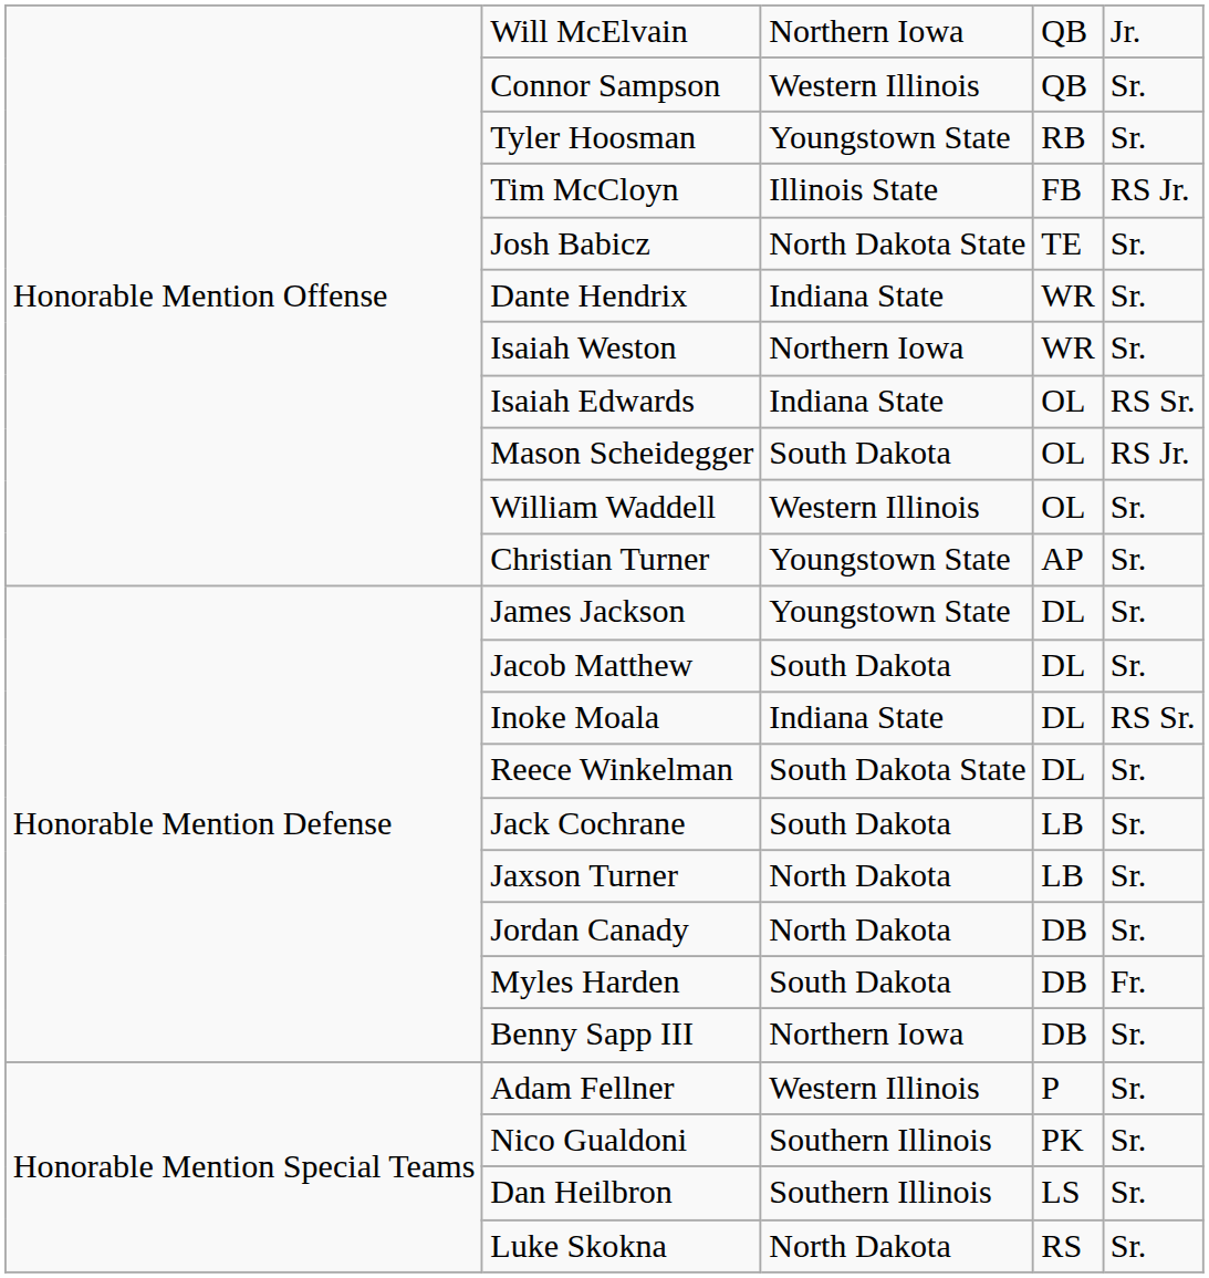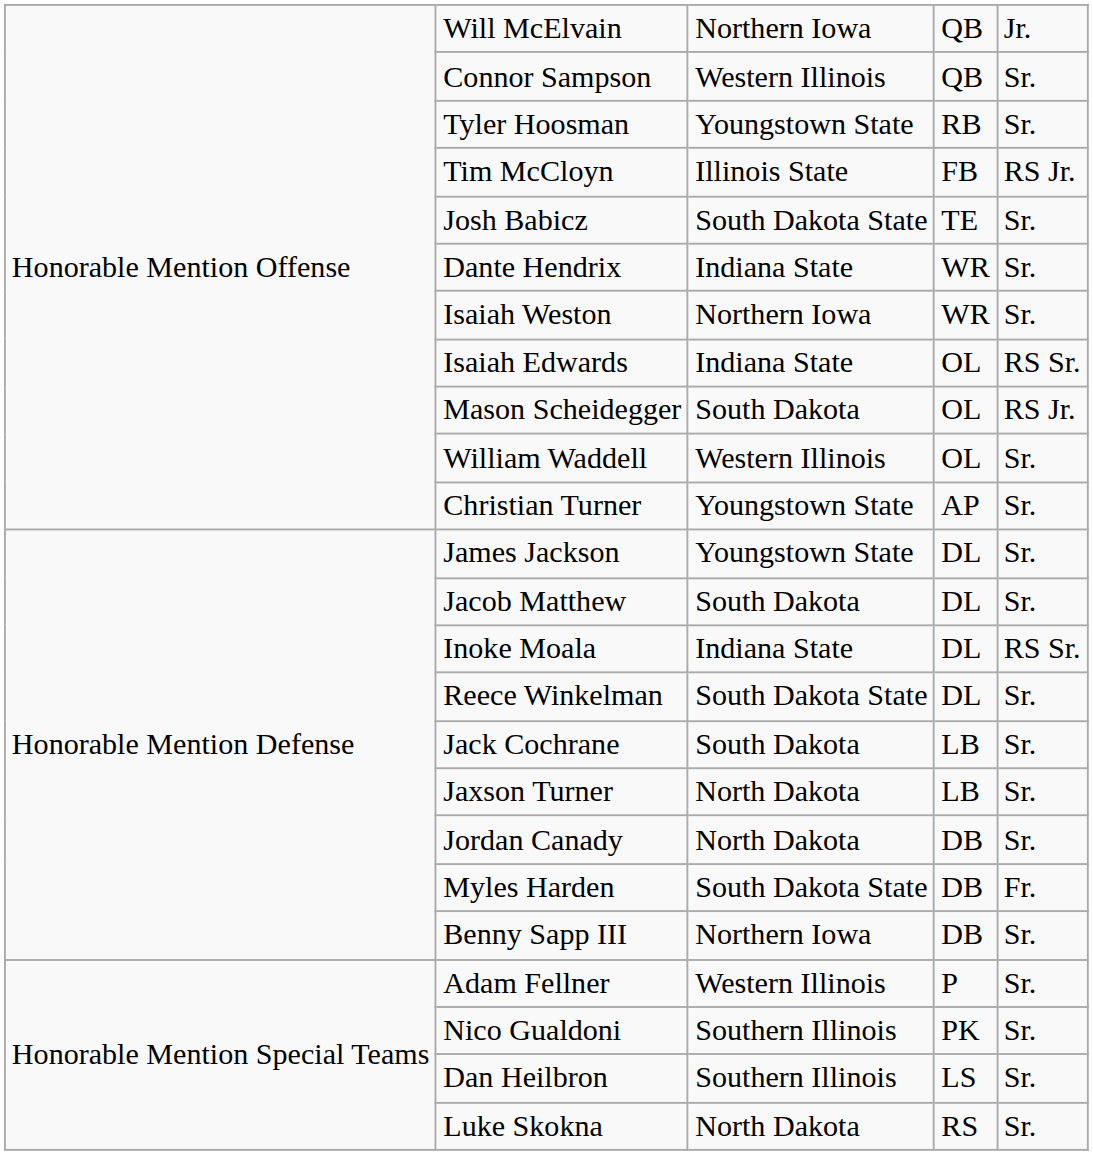 <table class="wikitable">
 <tr>
 <td rowspan=11>Honorable Mention Offense</td>
 <td>Will McElvain</td>
 <td>Northern Iowa</td>
 <td>QB</td>
 <td>Jr.</td>
 </tr>
 <tr>
 <td>Connor Sampson</td>
 <td>Western Illinois</td>
 <td>QB</td>
 <td>Sr.</td>
 </tr>
 <tr>
 <td>Tyler Hoosman</td>
 <td>Youngstown State</td>
 <td>RB</td>
 <td>Sr.</td>
 </tr>
 <tr>
 <td>Tim McCloyn</td>
 <td>Illinois State</td>
 <td>FB</td>
 <td>RS Jr.</td>
 </tr>
 <tr>
 <td>Josh Babicz</td>
-<td>North Dakota State</td>
+<td>South Dakota State</td>
 <td>TE</td>
 <td>Sr.</td>
 </tr>
 <tr>
 <td>Dante Hendrix</td>
 <td>Indiana State</td>
 <td>WR</td>
 <td>Sr.</td>
 </tr>
 <tr>
 <td>Isaiah Weston</td>
 <td>Northern Iowa</td>
 <td>WR</td>
 <td>Sr.</td>
 </tr>
 <tr>
 <td>Isaiah Edwards</td>
 <td>Indiana State</td>
 <td>OL</td>
 <td>RS Sr.</td>
 </tr>
 <tr>
 <td>Mason Scheidegger</td>
 <td>South Dakota</td>
 <td>OL</td>
 <td>RS Jr.</td>
 </tr>
 <tr>
 <td>William Waddell</td>
 <td>Western Illinois</td>
 <td>OL</td>
 <td>Sr.</td>
 </tr>
 <tr>
 <td>Christian Turner</td>
 <td>Youngstown State</td>
 <td>AP</td>
 <td>Sr.</td>
 </tr>
 <tr>
 <td rowspan=9>Honorable Mention Defense</td>
 <td>James Jackson</td>
 <td>Youngstown State</td>
 <td>DL</td>
 <td>Sr.</td>
 </tr>
 <tr>
 <td>Jacob Matthew</td>
 <td>South Dakota</td>
 <td>DL</td>
 <td>Sr.</td>
 </tr>
 <tr>
 <td>Inoke Moala</td>
 <td>Indiana State</td>
 <td>DL</td>
 <td>RS Sr.</td>
 </tr>
 <tr>
 <td>Reece Winkelman</td>
 <td>South Dakota State</td>
 <td>DL</td>
 <td>Sr.</td>
 </tr>
 <tr>
 <td>Jack Cochrane</td>
 <td>South Dakota</td>
 <td>LB</td>
 <td>Sr.</td>
 </tr>
 <tr>
 <td>Jaxson Turner</td>
 <td>North Dakota</td>
 <td>LB</td>
 <td>Sr.</td>
 </tr>
 <tr>
 <td>Jordan Canady</td>
 <td>North Dakota</td>
 <td>DB</td>
 <td>Sr.</td>
 </tr>
 <tr>
 <td>Myles Harden</td>
-<td>South Dakota</td>
+<td>South Dakota State</td>
 <td>DB</td>
 <td>Fr.</td>
 </tr>
 <tr>
 <td>Benny Sapp III</td>
 <td>Northern Iowa</td>
 <td>DB</td>
 <td>Sr.</td>
 </tr>
 <tr>
 <td rowspan=4>Honorable Mention Special Teams</td>
 <td>Adam Fellner</td>
 <td>Western Illinois</td>
 <td>P</td>
 <td>Sr.</td>
 </tr>
 <tr>
 <td>Nico Gualdoni</td>
 <td>Southern Illinois</td>
 <td>PK</td>
 <td>Sr.</td>
 </tr>
 <tr>
 <td>Dan Heilbron</td>
 <td>Southern Illinois</td>
 <td>LS</td>
 <td>Sr.</td>
 </tr>
 <tr>
 <td>Luke Skokna</td>
 <td>North Dakota</td>
 <td>RS</td>
 <td>Sr.</td>
 </tr>
 </table>
